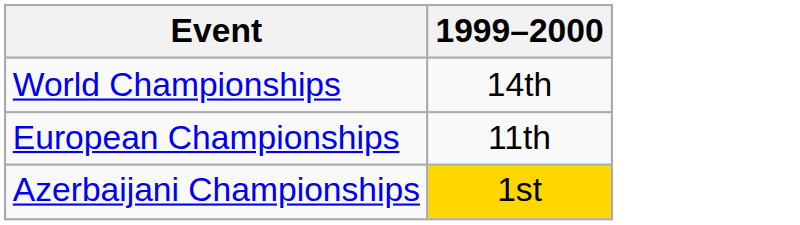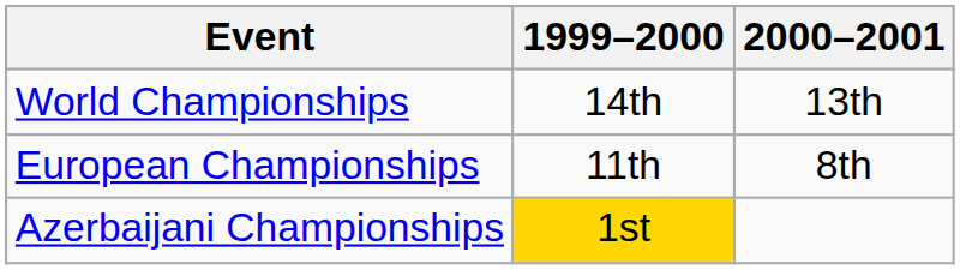 <table class="wikitable" style="text-align:center">
 <tr>
 <th>Event</th>
 <th>1999–2000</th>
+<th>2000–2001</th>
 </tr>
 <tr>
 <td align=left><a href='#'>World Championships</a></td>
 <td>14th</td>
+<td>13th</td>
 </tr>
 <tr>
 <td align=left><a href='#'>European Championships</a></td>
 <td>11th</td>
+<td>8th</td>
 </tr>
 <tr>
 <td align=left><a href='#'>Azerbaijani Championships</a></td>
 <td bgcolor=gold>1st</td>
+<td></td>
 </tr>
 </table>
